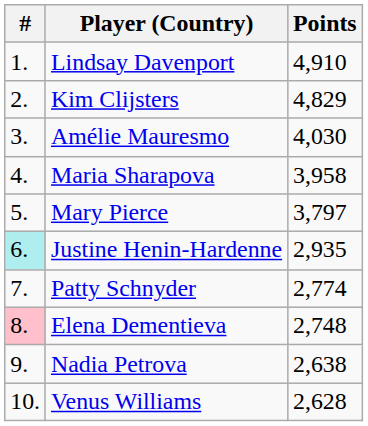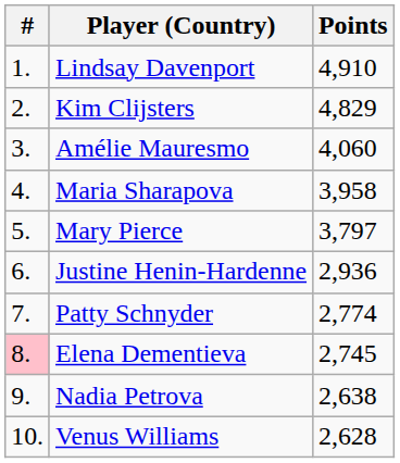 <table class="wikitable">
 <tr>
 <th>#</th>
 <th>Player (Country)</th>
 <th>Points</th>
 </tr>
 <tr>
 <td>1.</td>
 <td><a href='#'>Lindsay Davenport</a> </td>
 <td>4,910</td>
 </tr>
 <tr>
 <td>2.</td>
 <td><a href='#'>Kim Clijsters</a> </td>
 <td>4,829</td>
 </tr>
 <tr>
 <td>3.</td>
 <td><a href='#'>Amélie Mauresmo</a> </td>
-<td>4,030</td>
+<td>4,060</td>
 </tr>
 <tr>
 <td>4.</td>
 <td><a href='#'>Maria Sharapova</a> </td>
 <td>3,958</td>
 </tr>
 <tr>
 <td>5.</td>
 <td><a href='#'>Mary Pierce</a> </td>
 <td>3,797</td>
 </tr>
 <tr>
-<td style="background: paleturquoise;">6.</td>
+<td>6.</td>
 <td><a href='#'>Justine Henin-Hardenne</a> </td>
-<td>2,935</td>
+<td>2,936</td>
 </tr>
 <tr>
 <td>7.</td>
 <td><a href='#'>Patty Schnyder</a> </td>
 <td>2,774</td>
 </tr>
 <tr>
 <td style="background: pink;">8.</td>
 <td><a href='#'>Elena Dementieva</a> </td>
-<td>2,748</td>
+<td>2,745</td>
 </tr>
 <tr>
 <td>9.</td>
 <td><a href='#'>Nadia Petrova</a> </td>
 <td>2,638</td>
 </tr>
 <tr>
 <td>10.</td>
 <td><a href='#'>Venus Williams</a> </td>
 <td>2,628</td>
 </tr>
 </table>
